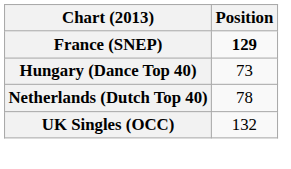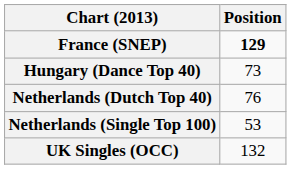 <table class="wikitable sortable plainrowheaders" style="text-align:center">
 <tr>
 <th scope="col">Chart (2013)</th>
 <th scope="col">Position</th>
 </tr>
 <tr>
 <th scope="row">France (SNEP)</th>
 <td><strong>129</strong></td>
 </tr>
 <tr>
 <th scope="row">Hungary (Dance Top 40)</th>
 <td>73</td>
 </tr>
 <tr>
 <th scope="row">Netherlands (Dutch Top 40)</th>
-<td>78</td>
+<td>76</td>
+</tr>
+<tr>
+<th scope="row">Netherlands (Single Top 100)</th>
+<td>53</td>
 </tr>
 <tr>
 <th scope="row">UK Singles (OCC)</th>
 <td>132</td>
 </tr>
 </table>
